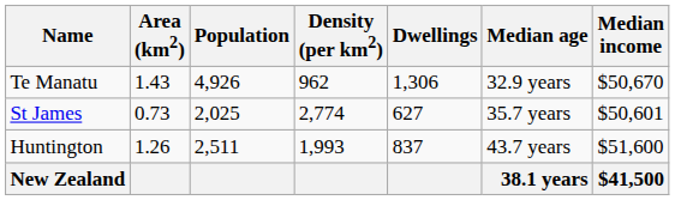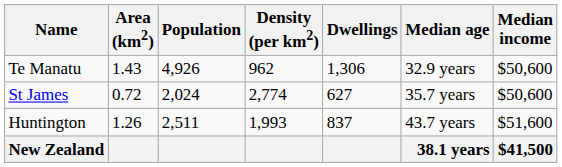 <table class="wikitable defaultright col1left">
 <tr>
 <th>Name</th>
 <th>Area<br>(km<sup>2</sup>)</th>
 <th>Population</th>
 <th>Density<br>(per km<sup>2</sup>)</th>
 <th>Dwellings</th>
 <th>Median age</th>
 <th>Median<br>income</th>
 </tr>
 <tr>
 <td>Te Manatu</td>
 <td>1.43</td>
 <td>4,926</td>
 <td>962</td>
 <td>1,306</td>
 <td>32.9 years</td>
-<td>$50,670</td>
+<td>$50,600</td>
 </tr>
 <tr>
 <td><a href='#'>St James</a></td>
-<td>0.73</td>
-<td>2,025</td>
+<td>0.72</td>
+<td>2,024</td>
 <td>2,774</td>
 <td>627</td>
 <td>35.7 years</td>
-<td>$50,601</td>
+<td>$50,600</td>
 </tr>
 <tr>
 <td>Huntington</td>
 <td>1.26</td>
 <td>2,511</td>
 <td>1,993</td>
 <td>837</td>
 <td>43.7 years</td>
 <td>$51,600</td>
 </tr>
 <tr>
 <th>New Zealand</th>
 <th></th>
 <th></th>
 <th></th>
 <th></th>
 <th style="text-align:right;">38.1 years</th>
 <th style="text-align:right;">$41,500</th>
 </tr>
 </table>
